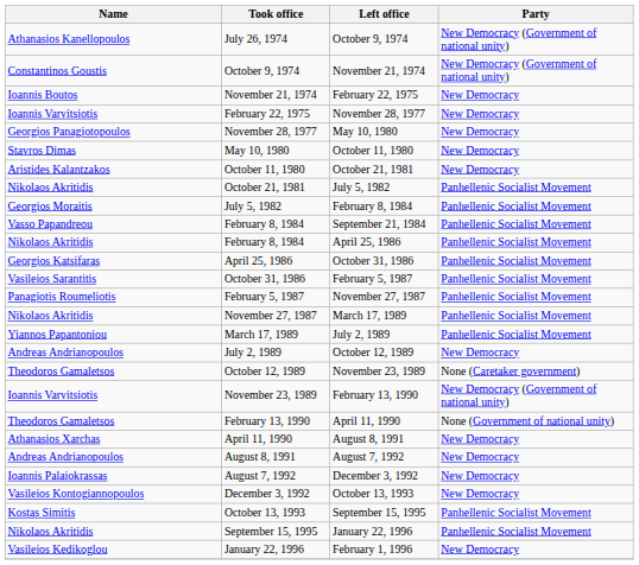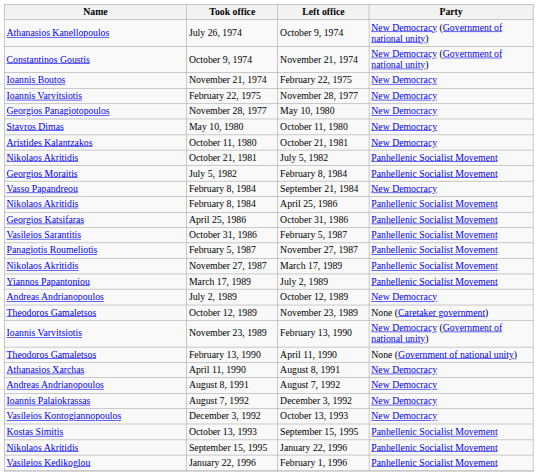 <table class="wikitable">
 <tr>
 <th width="20%">Name</th>
 <th width="10%">Took office</th>
 <th width="10%">Left office</th>
 <th width="18%">Party</th>
 </tr>
 <tr>
 <td><a href='#'>Athanasios Kanellopoulos</a></td>
 <td>July 26, 1974</td>
 <td>October 9, 1974</td>
 <td><a href='#'>New Democracy</a> (<a href='#'>Government of national unity</a>)</td>
 </tr>
 <tr>
 <td><a href='#'>Constantinos Goustis</a></td>
 <td>October 9, 1974</td>
 <td>November 21, 1974</td>
 <td><a href='#'>New Democracy</a> (<a href='#'>Government of national unity</a>)</td>
 </tr>
 <tr>
 <td><a href='#'>Ioannis Boutos</a></td>
 <td>November 21, 1974</td>
 <td>February 22, 1975</td>
 <td><a href='#'>New Democracy</a></td>
 </tr>
 <tr>
 <td><a href='#'>Ioannis Varvitsiotis</a></td>
 <td>February 22, 1975</td>
 <td>November 28, 1977</td>
 <td><a href='#'>New Democracy</a></td>
 </tr>
 <tr>
 <td><a href='#'>Georgios Panagiotopoulos</a></td>
 <td>November 28, 1977</td>
 <td>May 10, 1980</td>
 <td><a href='#'>New Democracy</a></td>
 </tr>
 <tr>
 <td><a href='#'>Stavros Dimas</a></td>
 <td>May 10, 1980</td>
 <td>October 11, 1980</td>
 <td><a href='#'>New Democracy</a></td>
 </tr>
 <tr>
 <td><a href='#'>Aristides Kalantzakos</a></td>
 <td>October 11, 1980</td>
 <td>October 21, 1981</td>
 <td><a href='#'>New Democracy</a></td>
 </tr>
 <tr>
 <td><a href='#'>Nikolaos Akritidis</a></td>
 <td>October 21, 1981</td>
 <td>July 5, 1982</td>
 <td><a href='#'>Panhellenic Socialist Movement</a></td>
 </tr>
 <tr>
 <td><a href='#'>Georgios Moraitis</a></td>
 <td>July 5, 1982</td>
 <td>February 8, 1984</td>
 <td><a href='#'>Panhellenic Socialist Movement</a></td>
 </tr>
 <tr>
 <td><a href='#'>Vasso Papandreou</a></td>
 <td>February 8, 1984</td>
 <td>September 21, 1984</td>
-<td><a href='#'>Panhellenic Socialist Movement</a></td>
+<td><a href='#'>New Democracy</a></td>
 </tr>
 <tr>
 <td><a href='#'>Nikolaos Akritidis</a></td>
 <td>February 8, 1984</td>
 <td>April 25, 1986</td>
 <td><a href='#'>Panhellenic Socialist Movement</a></td>
 </tr>
 <tr>
 <td><a href='#'>Georgios Katsifaras</a></td>
 <td>April 25, 1986</td>
 <td>October 31, 1986</td>
 <td><a href='#'>Panhellenic Socialist Movement</a></td>
 </tr>
 <tr>
 <td><a href='#'>Vasileios Sarantitis</a></td>
 <td>October 31, 1986</td>
 <td>February 5, 1987</td>
 <td><a href='#'>Panhellenic Socialist Movement</a></td>
 </tr>
 <tr>
 <td><a href='#'>Panagiotis Roumeliotis</a></td>
 <td>February 5, 1987</td>
 <td>November 27, 1987</td>
 <td><a href='#'>Panhellenic Socialist Movement</a></td>
 </tr>
 <tr>
 <td><a href='#'>Nikolaos Akritidis</a></td>
 <td>November 27, 1987</td>
 <td>March 17, 1989</td>
 <td><a href='#'>Panhellenic Socialist Movement</a></td>
 </tr>
 <tr>
 <td><a href='#'>Yiannos Papantoniou</a></td>
 <td>March 17, 1989</td>
 <td>July 2, 1989</td>
 <td><a href='#'>Panhellenic Socialist Movement</a></td>
 </tr>
 <tr>
 <td><a href='#'>Andreas Andrianopoulos</a></td>
 <td>July 2, 1989</td>
 <td>October 12, 1989</td>
 <td><a href='#'>New Democracy</a></td>
 </tr>
 <tr>
 <td><a href='#'>Theodoros Gamaletsos</a></td>
 <td>October 12, 1989</td>
 <td>November 23, 1989</td>
 <td>None (<a href='#'>Caretaker government</a>)</td>
 </tr>
 <tr>
 <td><a href='#'>Ioannis Varvitsiotis</a></td>
 <td>November 23, 1989</td>
 <td>February 13, 1990</td>
 <td><a href='#'>New Democracy</a> (<a href='#'>Government of national unity</a>)</td>
 </tr>
 <tr>
 <td><a href='#'>Theodoros Gamaletsos</a></td>
 <td>February 13, 1990</td>
 <td>April 11, 1990</td>
 <td>None (<a href='#'>Government of national unity</a>)</td>
 </tr>
 <tr>
 <td><a href='#'>Athanasios Xarchas</a></td>
 <td>April 11, 1990</td>
 <td>August 8, 1991</td>
 <td><a href='#'>New Democracy</a></td>
 </tr>
 <tr>
 <td><a href='#'>Andreas Andrianopoulos</a></td>
 <td>August 8, 1991</td>
 <td>August 7, 1992</td>
 <td><a href='#'>New Democracy</a></td>
 </tr>
 <tr>
 <td><a href='#'>Ioannis Palaiokrassas</a></td>
 <td>August 7, 1992</td>
 <td>December 3, 1992</td>
 <td><a href='#'>New Democracy</a></td>
 </tr>
 <tr>
 <td><a href='#'>Vasileios Kontogiannopoulos</a></td>
 <td>December 3, 1992</td>
 <td>October 13, 1993</td>
 <td><a href='#'>New Democracy</a></td>
 </tr>
 <tr>
 <td><a href='#'>Kostas Simitis</a></td>
 <td>October 13, 1993</td>
 <td>September 15, 1995</td>
 <td><a href='#'>Panhellenic Socialist Movement</a></td>
 </tr>
 <tr>
 <td><a href='#'>Nikolaos Akritidis</a></td>
 <td>September 15, 1995</td>
 <td>January 22, 1996</td>
 <td><a href='#'>Panhellenic Socialist Movement</a></td>
 </tr>
 <tr>
 <td><a href='#'>Vasileios Kedikoglou</a></td>
 <td>January 22, 1996</td>
 <td>February 1, 1996</td>
-<td><a href='#'>New Democracy</a></td>
+<td><a href='#'>Panhellenic Socialist Movement</a></td>
 </tr>
 <tr>
 </tr>
 </table>
